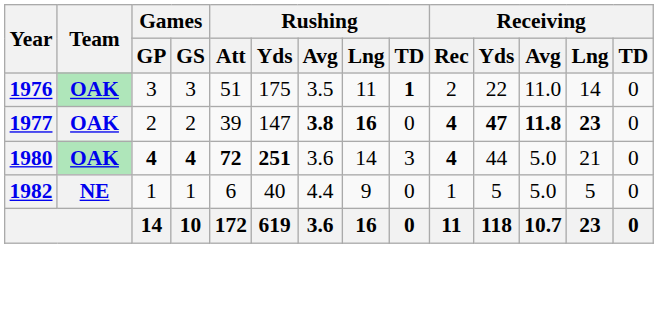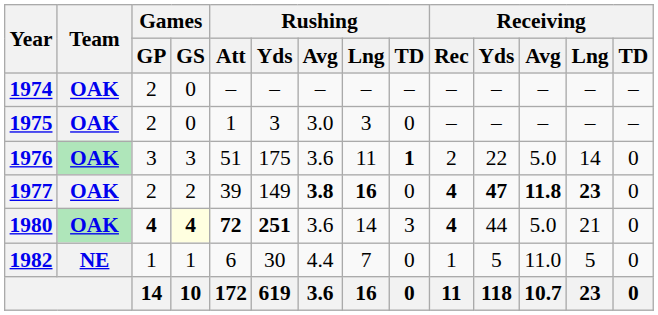 <table class="wikitable" style="text-align:center;">
 <tr>
 <th rowspan="2">Year</th>
 <th rowspan="2">Team</th>
 <th colspan="2">Games</th>
 <th colspan="5">Rushing</th>
 <th colspan="5">Receiving</th>
 </tr>
 <tr>
 <th>GP</th>
 <th>GS</th>
 <th>Att</th>
 <th>Yds</th>
 <th>Avg</th>
 <th>Lng</th>
 <th>TD</th>
 <th>Rec</th>
 <th>Yds</th>
 <th>Avg</th>
 <th>Lng</th>
 <th>TD</th>
 </tr>
 <tr>
+<th><a href='#'>1974</a></th>
+<th><a href='#'>OAK</a></th>
+<td>2</td>
+<td>0</td>
+<td>–</td>
+<td>–</td>
+<td>–</td>
+<td>–</td>
+<td>–</td>
+<td>–</td>
+<td>–</td>
+<td>–</td>
+<td>–</td>
+<td>–</td>
+</tr>
+<tr>
+<th><a href='#'>1975</a></th>
+<th><a href='#'>OAK</a></th>
+<td>2</td>
+<td>0</td>
+<td>1</td>
+<td>3</td>
+<td>3.0</td>
+<td>3</td>
+<td>0</td>
+<td>–</td>
+<td>–</td>
+<td>–</td>
+<td>–</td>
+<td>–</td>
+</tr>
+<tr>
 <th><a href='#'>1976</a></th>
 <th style="background:#afe6ba; width:3em;"><a href='#'>OAK</a></th>
 <td>3</td>
 <td>3</td>
 <td>51</td>
 <td>175</td>
-<td>3.5</td>
+<td>3.6</td>
 <td>11</td>
 <td><strong>1</strong></td>
 <td>2</td>
 <td>22</td>
-<td>11.0</td>
+<td>5.0</td>
 <td>14</td>
 <td>0</td>
 </tr>
 <tr>
 <th><a href='#'>1977</a></th>
 <th><a href='#'>OAK</a></th>
 <td>2</td>
 <td>2</td>
 <td>39</td>
-<td>147</td>
+<td>149</td>
 <td><strong>3.8</strong></td>
 <td><strong>16</strong></td>
 <td>0</td>
 <td><strong>4</strong></td>
 <td><strong>47</strong></td>
 <td><strong>11.8</strong></td>
 <td><strong>23</strong></td>
 <td>0</td>
 </tr>
 <tr>
 <th><a href='#'>1980</a></th>
 <th style="background:#afe6ba; width:3em;"><a href='#'>OAK</a></th>
 <td><strong>4</strong></td>
-<td><strong>4</strong></td>
+<td style="background: lightyellow;"><strong>4</strong></td>
 <td><strong>72</strong></td>
 <td><strong>251</strong></td>
 <td>3.6</td>
 <td>14</td>
 <td>3</td>
 <td><strong>4</strong></td>
 <td>44</td>
 <td>5.0</td>
 <td>21</td>
 <td>0</td>
 </tr>
 <tr>
 <th><a href='#'>1982</a></th>
 <th><a href='#'>NE</a></th>
 <td>1</td>
 <td>1</td>
 <td>6</td>
-<td>40</td>
+<td>30</td>
 <td>4.4</td>
-<td>9</td>
+<td>7</td>
 <td>0</td>
 <td>1</td>
 <td>5</td>
-<td>5.0</td>
+<td>11.0</td>
 <td>5</td>
 <td>0</td>
 </tr>
 <tr>
 <th colspan="2"></th>
 <th>14</th>
 <th>10</th>
 <th>172</th>
 <th>619</th>
 <th>3.6</th>
 <th>16</th>
 <th>0</th>
 <th>11</th>
 <th>118</th>
 <th>10.7</th>
 <th>23</th>
 <th>0</th>
 </tr>
 </table>
